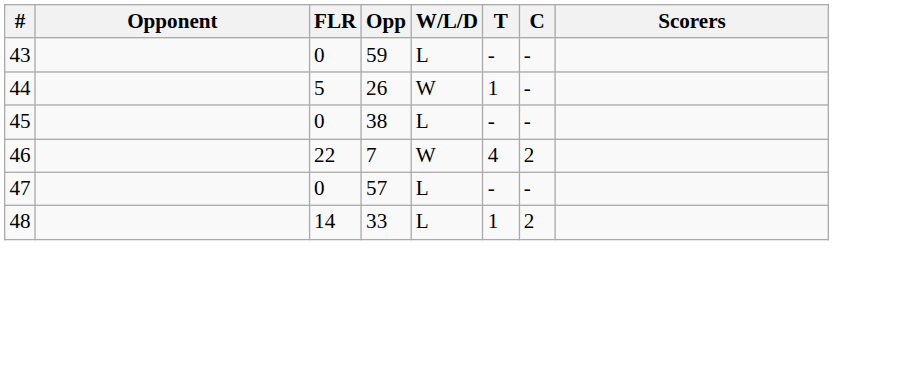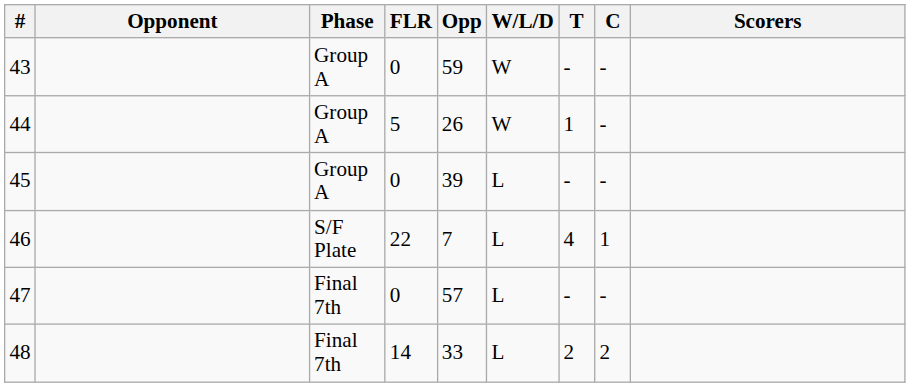 <table class="wikitable sortable">
 <tr>
 <th width=10>#</th>
 <th width=200>Opponent</th>
+<th width=50>Phase</th>
 <th width=30>FLR</th>
 <th width=30>Opp</th>
 <th width=45>W/L/D</th>
 <th width=20>T</th>
 <th width=20>C</th>
 <th width=200>Scorers</th>
 </tr>
 <tr>
 <td>43</td>
 <td></td>
+<td>Group A</td>
 <td>0</td>
 <td>59</td>
-<td>L</td>
+<td>W</td>
 <td>-</td>
 <td>-</td>
 <td></td>
 </tr>
 <tr>
 <td>44</td>
 <td></td>
+<td>Group A</td>
 <td>5</td>
 <td>26</td>
 <td>W</td>
 <td>1</td>
 <td>-</td>
 <td></td>
 </tr>
 <tr>
 <td>45</td>
 <td></td>
+<td>Group A</td>
 <td>0</td>
-<td>38</td>
+<td>39</td>
 <td>L</td>
 <td>-</td>
 <td>-</td>
 <td></td>
 </tr>
 <tr>
 <td>46</td>
 <td></td>
+<td>S/F Plate</td>
 <td>22</td>
 <td>7</td>
-<td>W</td>
+<td>L</td>
 <td>4</td>
-<td>2</td>
+<td>1</td>
 <td></td>
 </tr>
 <tr>
 <td>47</td>
 <td></td>
+<td>Final 7th</td>
 <td>0</td>
 <td>57</td>
 <td>L</td>
 <td>-</td>
 <td>-</td>
 <td></td>
 </tr>
 <tr>
 <td>48</td>
 <td></td>
+<td>Final 7th</td>
 <td>14</td>
 <td>33</td>
 <td>L</td>
-<td>1</td>
+<td>2</td>
 <td>2</td>
 <td></td>
 </tr>
 </table>
